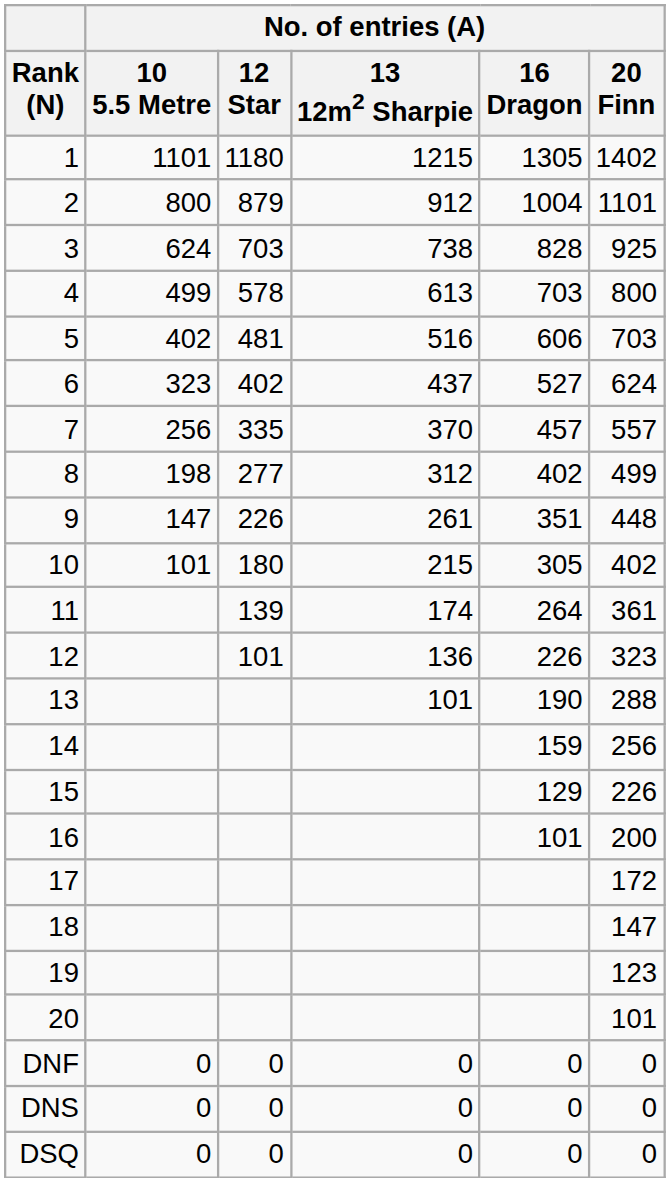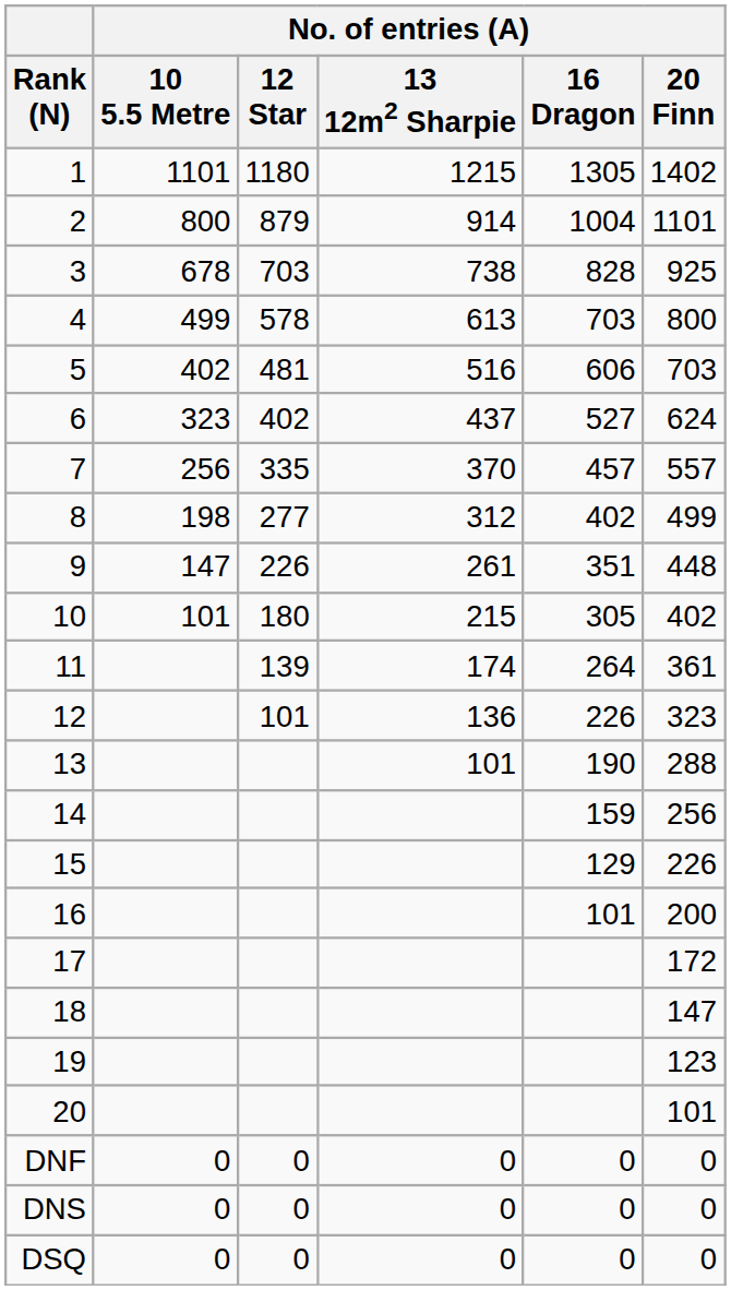 <table class="wikitable" style="text-align:right; font-size:75%">
 <tr>
 <th align=center></th>
 <th colspan=5>No. of entries (A)</th>
 </tr>
 <tr style="vertical-align:top;">
 <th align=center>Rank<br>(N)</th>
 <th>10<br>5.5 Metre</th>
 <th>12<br>Star</th>
 <th>13<br>12m<sup>2</sup> Sharpie</th>
 <th>16<br>Dragon</th>
 <th>20<br>Finn</th>
 </tr>
 <tr>
 <td>1</td>
 <td>1101</td>
 <td>1180</td>
 <td>1215</td>
 <td>1305</td>
 <td>1402</td>
 </tr>
 <tr>
 <td>2</td>
 <td>800</td>
 <td>879</td>
-<td>912</td>
+<td>914</td>
 <td>1004</td>
 <td>1101</td>
 </tr>
 <tr>
 <td>3</td>
-<td>624</td>
+<td>678</td>
 <td>703</td>
 <td>738</td>
 <td>828</td>
 <td>925</td>
 </tr>
 <tr>
 <td>4</td>
 <td>499</td>
 <td>578</td>
 <td>613</td>
 <td>703</td>
 <td>800</td>
 </tr>
 <tr>
 <td>5</td>
 <td>402</td>
 <td>481</td>
 <td>516</td>
 <td>606</td>
 <td>703</td>
 </tr>
 <tr>
 <td>6</td>
 <td>323</td>
 <td>402</td>
 <td>437</td>
 <td>527</td>
 <td>624</td>
 </tr>
 <tr>
 <td>7</td>
 <td>256</td>
 <td>335</td>
 <td>370</td>
 <td>457</td>
 <td>557</td>
 </tr>
 <tr>
 <td>8</td>
 <td>198</td>
 <td>277</td>
 <td>312</td>
 <td>402</td>
 <td>499</td>
 </tr>
 <tr>
 <td>9</td>
 <td>147</td>
 <td>226</td>
 <td>261</td>
 <td>351</td>
 <td>448</td>
 </tr>
 <tr>
 <td>10</td>
 <td>101</td>
 <td>180</td>
 <td>215</td>
 <td>305</td>
 <td>402</td>
 </tr>
 <tr>
 <td>11</td>
 <td></td>
 <td>139</td>
 <td>174</td>
 <td>264</td>
 <td>361</td>
 </tr>
 <tr>
 <td>12</td>
 <td></td>
 <td>101</td>
 <td>136</td>
 <td>226</td>
 <td>323</td>
 </tr>
 <tr>
 <td>13</td>
 <td></td>
 <td></td>
 <td>101</td>
 <td>190</td>
 <td>288</td>
 </tr>
 <tr>
 <td>14</td>
 <td></td>
 <td></td>
 <td></td>
 <td>159</td>
 <td>256</td>
 </tr>
 <tr>
 <td>15</td>
 <td></td>
 <td></td>
 <td></td>
 <td>129</td>
 <td>226</td>
 </tr>
 <tr>
 <td>16</td>
 <td></td>
 <td></td>
 <td></td>
 <td>101</td>
 <td>200</td>
 </tr>
 <tr>
 <td>17</td>
 <td></td>
 <td></td>
 <td></td>
 <td></td>
 <td>172</td>
 </tr>
 <tr>
 <td>18</td>
 <td></td>
 <td></td>
 <td></td>
 <td></td>
 <td>147</td>
 </tr>
 <tr>
 <td>19</td>
 <td></td>
 <td></td>
 <td></td>
 <td></td>
 <td>123</td>
 </tr>
 <tr>
 <td>20</td>
 <td></td>
 <td></td>
 <td></td>
 <td></td>
 <td>101</td>
 </tr>
 <tr>
 <td>DNF</td>
 <td>0</td>
 <td>0</td>
 <td>0</td>
 <td>0</td>
 <td>0</td>
 </tr>
 <tr>
 <td>DNS</td>
 <td>0</td>
 <td>0</td>
 <td>0</td>
 <td>0</td>
 <td>0</td>
 </tr>
 <tr>
 <td>DSQ</td>
 <td>0</td>
 <td>0</td>
 <td>0</td>
 <td>0</td>
 <td>0</td>
 </tr>
 </table>
